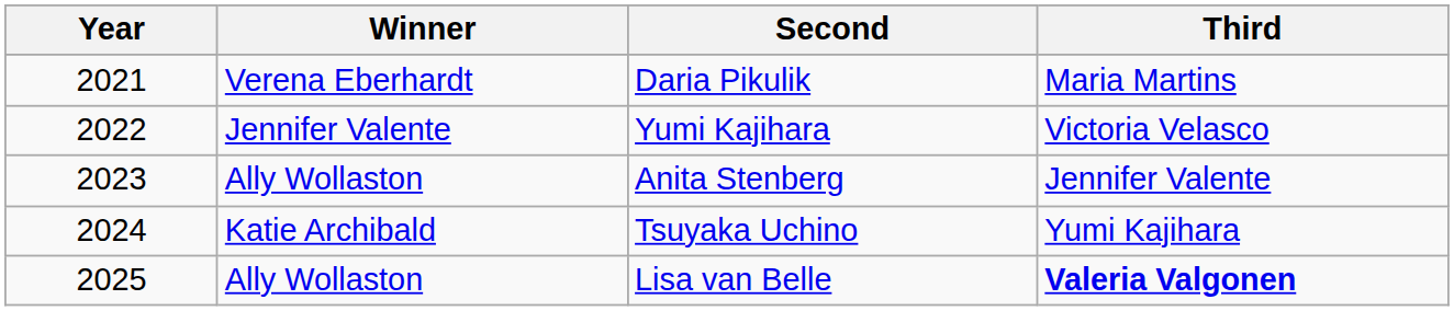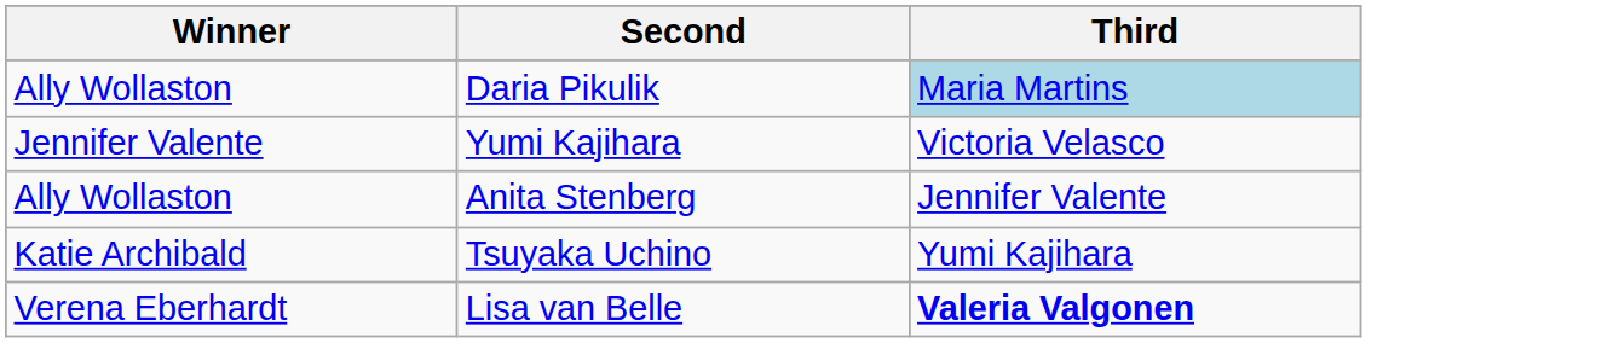 <table class="wikitable alternance sortable">
 <tr bgcolor="#CCCCCC">
-<th width="100">Year</th>
 <th width="200">Winner</th>
 <th width="200">Second</th>
 <th width="200">Third</th>
 </tr>
 <tr>
-<td align="center">2021</td>
-<td> <a href='#'>Verena Eberhardt</a></td>
+<td> <a href='#'>Ally Wollaston</a></td>
 <td> <a href='#'>Daria Pikulik</a></td>
-<td> <a href='#'>Maria Martins</a></td>
+<td style="background: lightblue;"> <a href='#'>Maria Martins</a></td>
 </tr>
 <tr>
-<td align="center">2022</td>
 <td> <a href='#'>Jennifer Valente</a></td>
 <td> <a href='#'>Yumi Kajihara</a></td>
 <td> <a href='#'>Victoria Velasco</a></td>
 </tr>
 <tr>
-<td align="center">2023</td>
 <td> <a href='#'>Ally Wollaston</a></td>
 <td> <a href='#'>Anita Stenberg</a></td>
 <td> <a href='#'>Jennifer Valente</a></td>
 </tr>
 <tr>
-<td align="center">2024</td>
 <td> <a href='#'>Katie Archibald</a></td>
 <td> <a href='#'>Tsuyaka Uchino</a></td>
 <td> <a href='#'>Yumi Kajihara</a></td>
 </tr>
 <tr>
-<td align="center">2025</td>
-<td> <a href='#'>Ally Wollaston</a></td>
+<td> <a href='#'>Verena Eberhardt</a></td>
 <td> <a href='#'>Lisa van Belle</a></td>
 <td><strong> <a href='#'>Valeria Valgonen</a></strong></td>
 </tr>
 </table>
